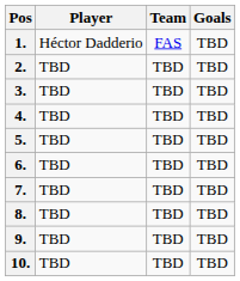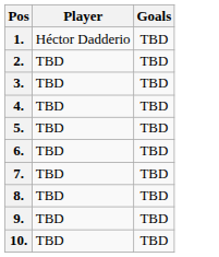 <table class="wikitable">
 <tr>
 <th align="center">Pos</th>
 <th align="center">Player</th>
-<th align="center">Team</th>
 <th align="center">Goals</th>
 </tr>
 <tr>
 <th align="center">1.</th>
 <td> Héctor Dadderio</td>
-<td align="center"><a href='#'>FAS</a></td>
 <td align="center">TBD</td>
 </tr>
 <tr>
 <th align="center">2.</th>
 <td>  TBD</td>
 <td align="center">TBD</td>
-<td align="center">TBD</td>
 </tr>
 <tr>
 <th align="center">3.</th>
 <td>  TBD</td>
-<td align="center">TBD</td>
 <td align="center">TBD</td>
 </tr>
 <tr>
 <th align="center">4.</th>
 <td>  TBD</td>
 <td align="center">TBD</td>
-<td align="center">TBD</td>
 </tr>
 <tr>
 <th align="center">5.</th>
 <td>  TBD</td>
-<td align="center">TBD</td>
 <td align="center">TBD</td>
 </tr>
 <tr>
 <th align="center">6.</th>
 <td>  TBD</td>
 <td align="center">TBD</td>
-<td align="center">TBD</td>
 </tr>
 <tr>
 <th align="center">7.</th>
 <td>  TBD</td>
-<td align="center">TBD</td>
 <td align="center">TBD</td>
 </tr>
 <tr>
 <th align="center">8.</th>
 <td>  TBD</td>
 <td align="center">TBD</td>
-<td align="center">TBD</td>
 </tr>
 <tr>
 <th align="center">9.</th>
 <td>  TBD</td>
-<td align="center">TBD</td>
 <td align="center">TBD</td>
 </tr>
 <tr>
 <th align="center">10.</th>
 <td>  TBD</td>
 <td align="center">TBD</td>
-<td align="center">TBD</td>
 </tr>
 </table>
